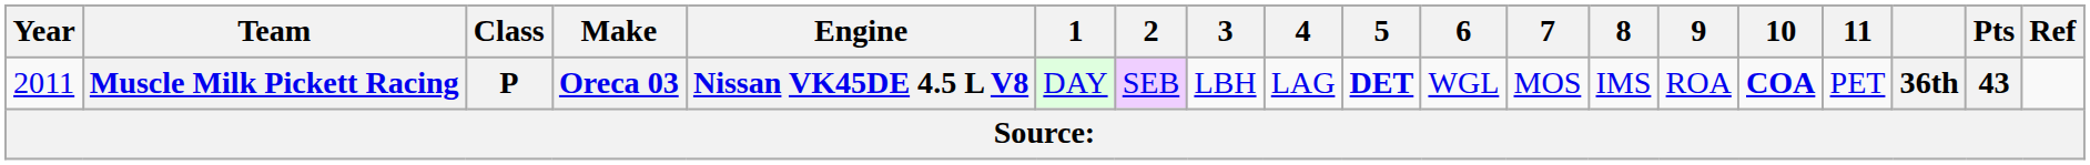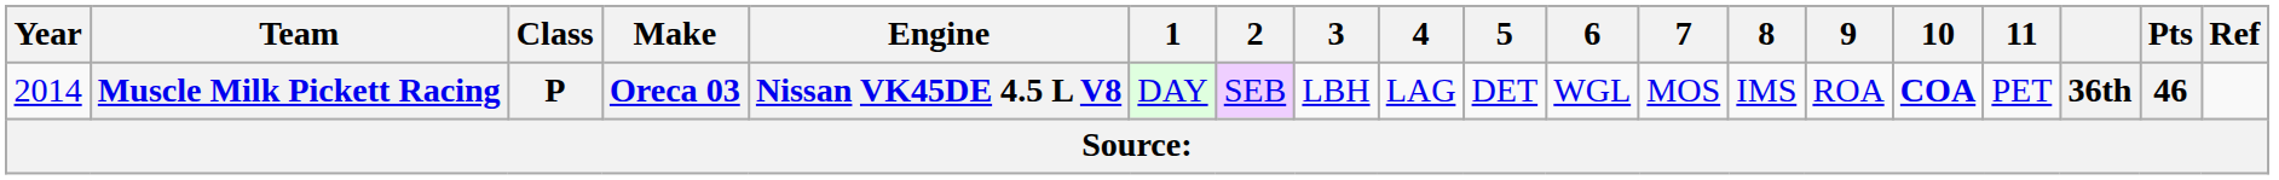 <table class="wikitable" style="text-align:center; font-size:90%">
 <tr>
 <th>Year</th>
 <th>Team</th>
 <th>Class</th>
 <th>Make</th>
 <th>Engine</th>
 <th>1</th>
 <th>2</th>
 <th>3</th>
 <th>4</th>
 <th>5</th>
 <th>6</th>
 <th>7</th>
 <th>8</th>
 <th>9</th>
 <th>10</th>
 <th>11</th>
 <th></th>
 <th>Pts</th>
 <th>Ref</th>
 </tr>
 <tr>
-<td><a href='#'>2011</a></td>
+<td><a href='#'>2014</a></td>
 <th><a href='#'>Muscle Milk Pickett Racing</a></th>
 <th>P</th>
 <th><a href='#'>Oreca 03</a></th>
 <th><a href='#'>Nissan</a> <a href='#'>VK45DE</a> 4.5 L <a href='#'>V8</a></th>
 <td style="background:#dfffdf;"><a href='#'>DAY</a><br></td>
 <td style="background:#efcfff;"><a href='#'>SEB</a><br></td>
 <td><a href='#'>LBH</a></td>
 <td><a href='#'>LAG</a></td>
-<td><strong><a href='#'>DET</a></strong></td>
+<td><a href='#'>DET</a></td>
 <td><a href='#'>WGL</a></td>
 <td><a href='#'>MOS</a></td>
 <td><a href='#'>IMS</a></td>
 <td><a href='#'>ROA</a></td>
 <td><strong><a href='#'>COA</a></strong></td>
 <td><a href='#'>PET</a></td>
 <th>36th</th>
-<th>43</th>
+<th>46</th>
 <td></td>
 </tr>
 <tr>
 <th colspan="19">Source:</th>
 </tr>
 </table>
